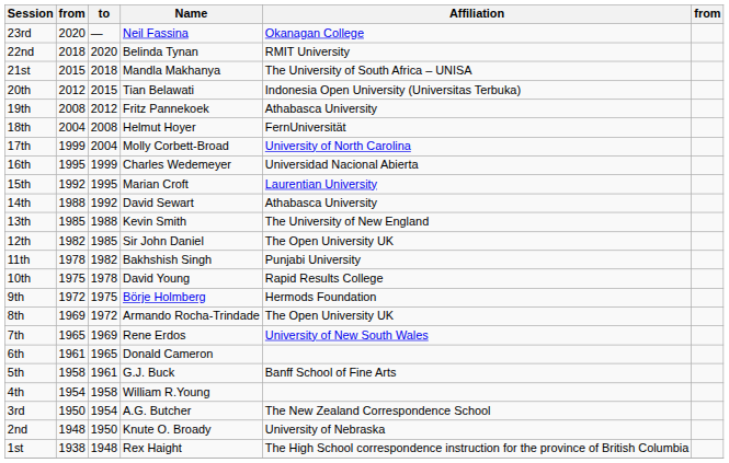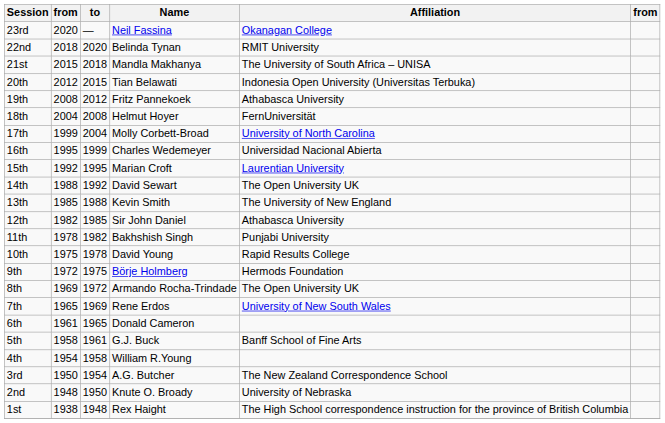 <table class="sortable wikitable">
 <tr>
 <th>Session</th>
 <th>from</th>
 <th>to</th>
 <th>Name</th>
 <th>Affiliation</th>
 <th>from</th>
 </tr>
 <tr>
 <td>23rd</td>
 <td>2020</td>
 <td>—</td>
 <td><a href='#'>Neil Fassina</a></td>
 <td><a href='#'>Okanagan College</a></td>
 <td></td>
 </tr>
 <tr>
 <td>22nd</td>
 <td>2018</td>
 <td>2020</td>
 <td>Belinda Tynan</td>
 <td>RMIT University</td>
 <td></td>
 </tr>
 <tr>
 <td>21st</td>
 <td>2015</td>
 <td>2018</td>
 <td>Mandla Makhanya</td>
 <td>The University of South Africa – UNISA</td>
 <td></td>
 </tr>
 <tr>
 <td>20th</td>
 <td>2012</td>
 <td>2015</td>
 <td>Tian Belawati</td>
 <td>Indonesia Open University (Universitas Terbuka)</td>
 <td></td>
 </tr>
 <tr>
 <td>19th</td>
 <td>2008</td>
 <td>2012</td>
 <td>Fritz Pannekoek</td>
 <td>Athabasca University</td>
 <td></td>
 </tr>
 <tr>
 <td>18th</td>
 <td>2004</td>
 <td>2008</td>
 <td>Helmut Hoyer</td>
 <td>FernUniversität</td>
 <td></td>
 </tr>
 <tr>
 <td>17th</td>
 <td>1999</td>
 <td>2004</td>
 <td>Molly Corbett-Broad</td>
 <td><a href='#'>University of North Carolina</a></td>
 <td></td>
 </tr>
 <tr>
 <td>16th</td>
 <td>1995</td>
 <td>1999</td>
 <td>Charles Wedemeyer</td>
 <td>Universidad Nacional Abierta</td>
 <td></td>
 </tr>
 <tr>
 <td>15th</td>
 <td>1992</td>
 <td>1995</td>
 <td>Marian Croft</td>
 <td><a href='#'>Laurentian University</a></td>
 <td></td>
 </tr>
 <tr>
 <td>14th</td>
 <td>1988</td>
 <td>1992</td>
 <td>David Sewart</td>
-<td>Athabasca University</td>
+<td>The Open University UK</td>
 <td></td>
 </tr>
 <tr>
 <td>13th</td>
 <td>1985</td>
 <td>1988</td>
 <td>Kevin Smith</td>
 <td>The University of New England</td>
 <td></td>
 </tr>
 <tr>
 <td>12th</td>
 <td>1982</td>
 <td>1985</td>
 <td>Sir John Daniel</td>
-<td>The Open University UK</td>
+<td>Athabasca University</td>
 <td></td>
 </tr>
 <tr>
 <td>11th</td>
 <td>1978</td>
 <td>1982</td>
 <td>Bakhshish Singh</td>
 <td>Punjabi University</td>
 <td></td>
 </tr>
 <tr>
 <td>10th</td>
 <td>1975</td>
 <td>1978</td>
 <td>David Young</td>
 <td>Rapid Results College</td>
 <td></td>
 </tr>
 <tr>
 <td>9th</td>
 <td>1972</td>
 <td>1975</td>
 <td><a href='#'>Börje Holmberg</a></td>
 <td>Hermods Foundation</td>
 <td></td>
 </tr>
 <tr>
 <td>8th</td>
 <td>1969</td>
 <td>1972</td>
 <td>Armando Rocha-Trindade</td>
 <td>The Open University UK</td>
 <td></td>
 </tr>
 <tr>
 <td>7th</td>
 <td>1965</td>
 <td>1969</td>
 <td>Rene Erdos</td>
 <td><a href='#'>University of New South Wales</a></td>
 <td></td>
 </tr>
 <tr>
 <td>6th</td>
 <td>1961</td>
 <td>1965</td>
 <td>Donald Cameron</td>
 <td></td>
 <td></td>
 </tr>
 <tr>
 <td>5th</td>
 <td>1958</td>
 <td>1961</td>
 <td>G.J. Buck</td>
 <td>Banff School of Fine Arts</td>
 <td></td>
 </tr>
 <tr>
 <td>4th</td>
 <td>1954</td>
 <td>1958</td>
 <td>William R.Young</td>
 <td></td>
 <td></td>
 </tr>
 <tr>
 <td>3rd</td>
 <td>1950</td>
 <td>1954</td>
 <td>A.G. Butcher</td>
 <td>The New Zealand Correspondence School</td>
 <td></td>
 </tr>
 <tr>
 <td>2nd</td>
 <td>1948</td>
 <td>1950</td>
 <td>Knute O. Broady</td>
 <td>University of Nebraska</td>
 <td></td>
 </tr>
 <tr>
 <td>1st</td>
 <td>1938</td>
 <td>1948</td>
 <td>Rex Haight</td>
 <td>The High School correspondence instruction for the province of British Columbia</td>
 <td></td>
 </tr>
 <tr>
 </tr>
 </table>
